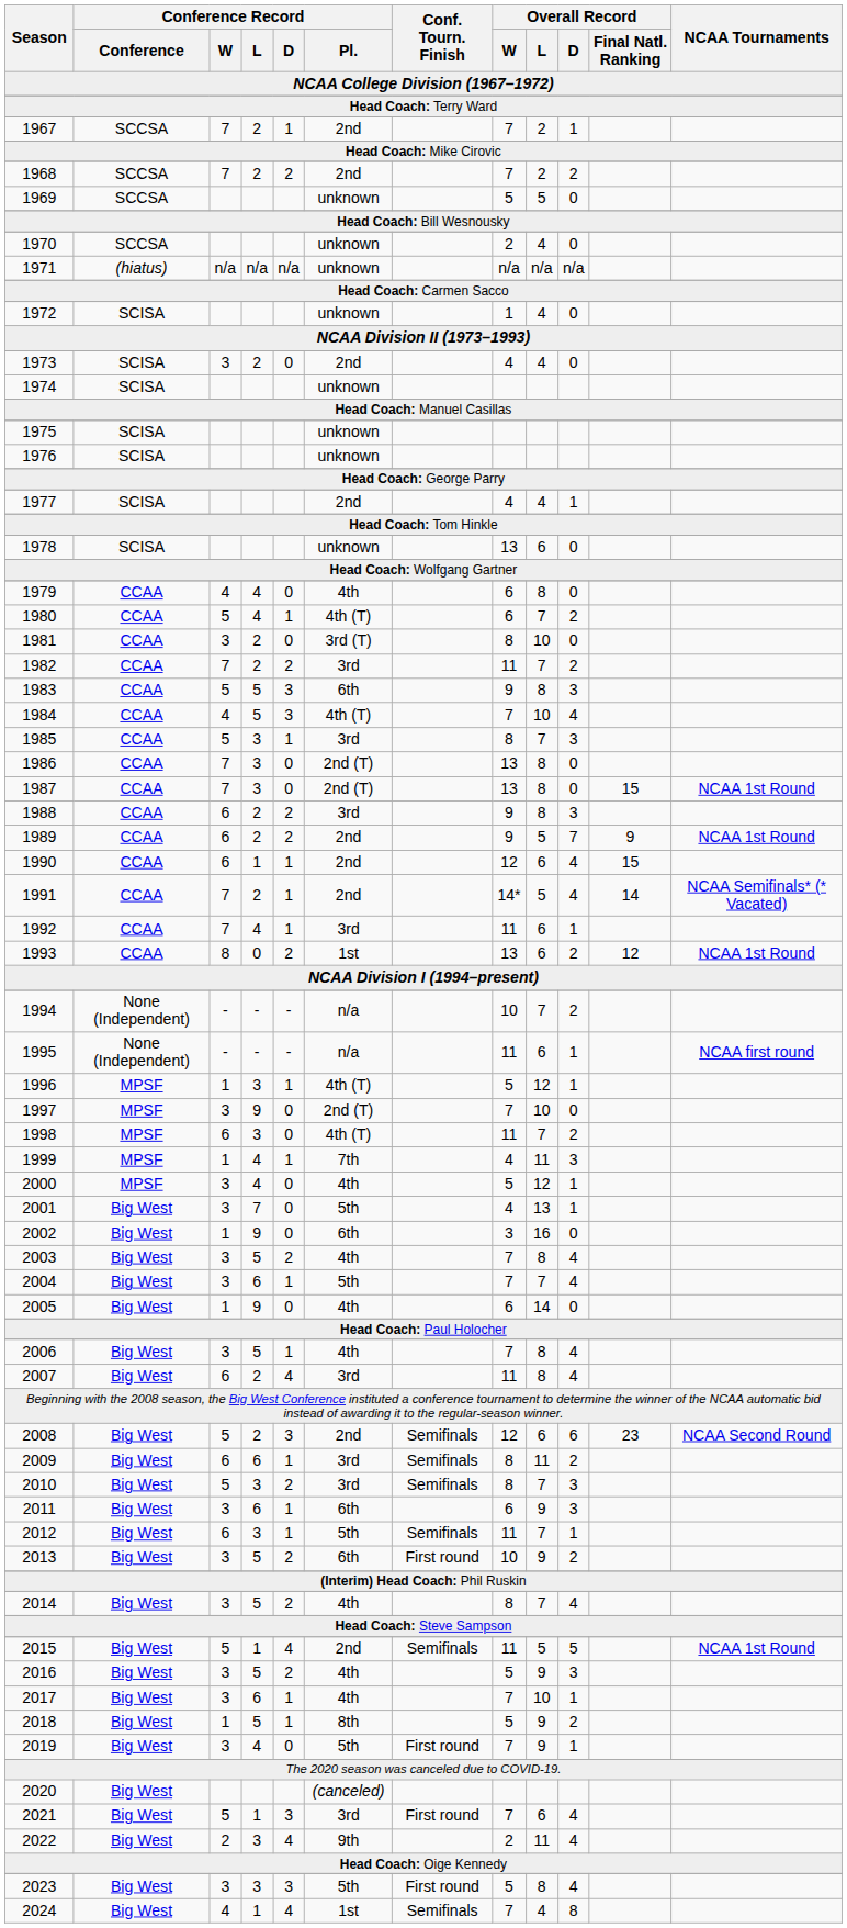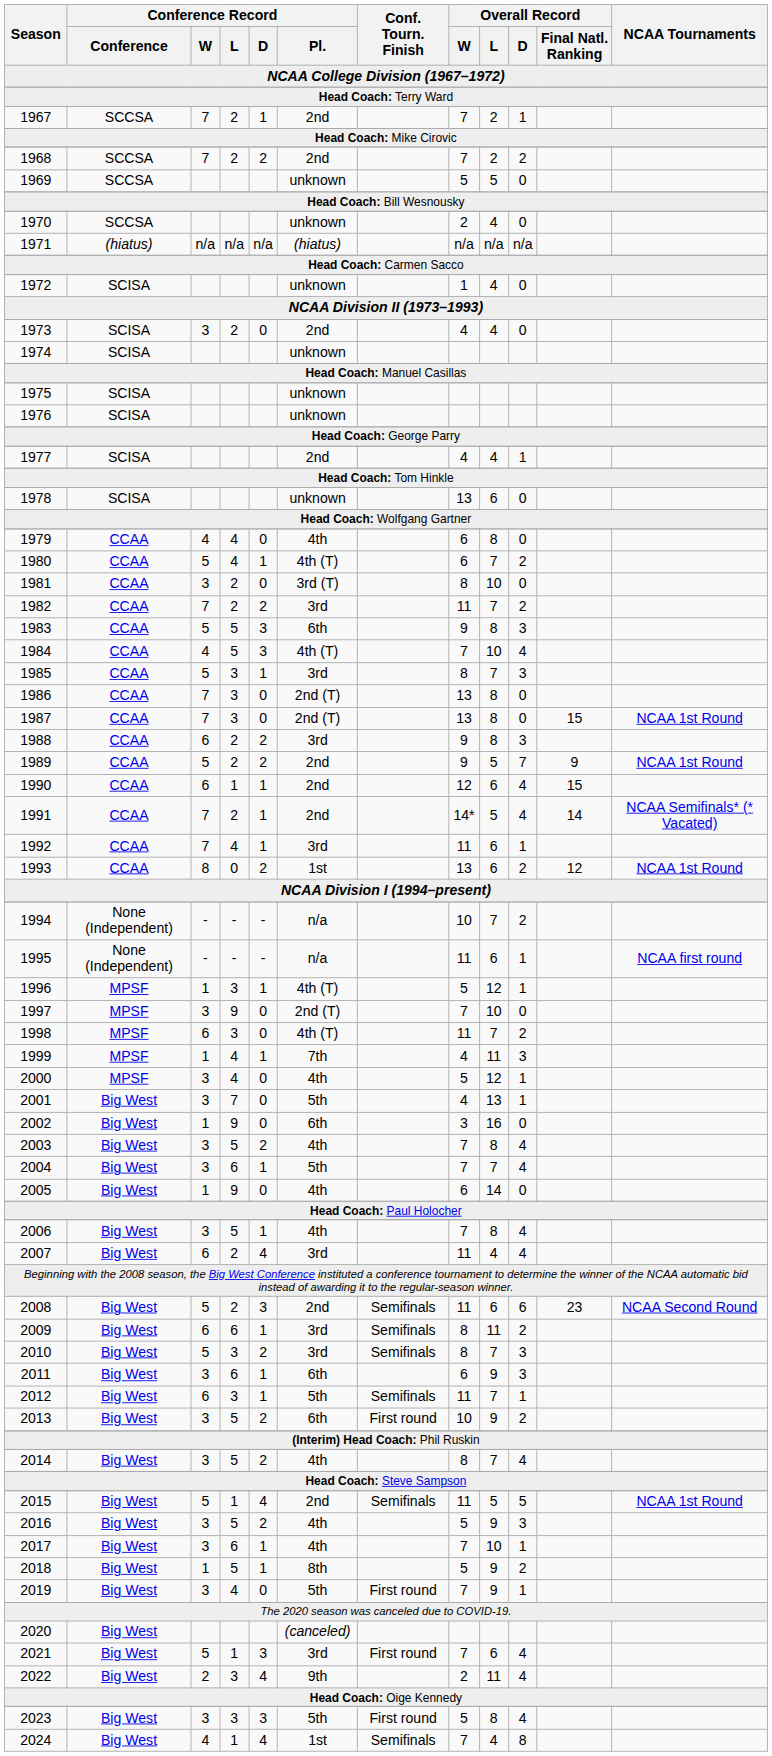 <table class="wikitable sortable" style="text-align: center">
 <tr>
 <th rowspan=2>Season</th>
 <th colspan="5">Conference Record</th>
 <th rowspan=2>Conf.<br>Tourn. Finish</th>
 <th colspan="4">Overall Record</th>
 <th rowspan=2>NCAA Tournaments</th>
 </tr>
 <tr>
 <th>Conference</th>
 <th>W</th>
 <th>L</th>
 <th>D</th>
 <th>Pl.</th>
 <th>W</th>
 <th>L</th>
 <th>D</th>
 <th>Final Natl.<br>Ranking</th>
 </tr>
 <tr>
 <td colspan="12" style="background:#eee; font-size:100%;"><strong><em>NCAA College Division (1967–1972)</em></strong></td>
 </tr>
 <tr>
 </tr>
 <tr>
 </tr>
 <tr>
 <td colspan="12" style="background:#eee; font-size:85%;"><strong>Head Coach:</strong> Terry Ward</td>
 </tr>
 <tr>
 </tr>
 <tr>
 <td>1967</td>
 <td>SCCSA</td>
 <td>7</td>
 <td>2</td>
 <td>1</td>
 <td>2nd</td>
 <td></td>
 <td>7</td>
 <td>2</td>
 <td>1</td>
 <td></td>
 <td></td>
 </tr>
 <tr>
 </tr>
 <tr>
 <td colspan="12" style="background:#eee; font-size:85%;"><strong>Head Coach:</strong> Mike Cirovic</td>
 </tr>
 <tr>
 </tr>
 <tr>
 <td>1968</td>
 <td>SCCSA</td>
 <td>7</td>
 <td>2</td>
 <td>2</td>
 <td>2nd</td>
 <td></td>
 <td>7</td>
 <td>2</td>
 <td>2</td>
 <td></td>
 <td></td>
 </tr>
 <tr>
 <td>1969</td>
 <td>SCCSA</td>
 <td></td>
 <td></td>
 <td></td>
 <td>unknown</td>
 <td></td>
 <td>5</td>
 <td>5</td>
 <td>0</td>
 <td></td>
 <td></td>
 </tr>
 <tr>
 </tr>
 <tr>
 <td colspan="12" style="background:#eee; font-size:85%;"><strong>Head Coach:</strong> Bill Wesnousky</td>
 </tr>
 <tr>
 </tr>
 <tr>
 <td>1970</td>
 <td>SCCSA</td>
 <td></td>
 <td></td>
 <td></td>
 <td>unknown</td>
 <td></td>
 <td>2</td>
 <td>4</td>
 <td>0</td>
 <td></td>
 <td></td>
 </tr>
 <tr>
 <td>1971</td>
 <td><em>(hiatus)</em></td>
 <td>n/a</td>
 <td>n/a</td>
 <td>n/a</td>
-<td>unknown</td>
+<td><em>(hiatus)</em></td>
 <td></td>
 <td>n/a</td>
 <td>n/a</td>
 <td>n/a</td>
 <td></td>
 <td></td>
 </tr>
 <tr>
 </tr>
 <tr>
 <td colspan="12" style="background:#eee; font-size:85%;"><strong>Head Coach:</strong> Carmen Sacco</td>
 </tr>
 <tr>
 </tr>
 <tr>
 <td>1972</td>
 <td>SCISA</td>
 <td></td>
 <td></td>
 <td></td>
 <td>unknown</td>
 <td></td>
 <td>1</td>
 <td>4</td>
 <td>0</td>
 <td></td>
 <td></td>
 </tr>
 <tr>
 <td colspan="12" style="background:#eee; font-size:100%;"><strong><em>NCAA Division II (1973–1993)</em></strong></td>
 </tr>
 <tr>
 </tr>
 <tr>
 <td>1973</td>
 <td>SCISA</td>
 <td>3</td>
 <td>2</td>
 <td>0</td>
 <td>2nd</td>
 <td></td>
 <td>4</td>
 <td>4</td>
 <td>0</td>
 <td></td>
 <td></td>
 </tr>
 <tr>
 <td>1974</td>
 <td>SCISA</td>
 <td></td>
 <td></td>
 <td></td>
 <td>unknown</td>
 <td></td>
 <td></td>
 <td></td>
 <td></td>
 <td></td>
 <td></td>
 </tr>
 <tr>
 </tr>
 <tr>
 <td colspan="12" style="background:#eee; font-size:85%;"><strong>Head Coach:</strong> Manuel Casillas</td>
 </tr>
 <tr>
 </tr>
 <tr>
 <td>1975</td>
 <td>SCISA</td>
 <td></td>
 <td></td>
 <td></td>
 <td>unknown</td>
 <td></td>
 <td></td>
 <td></td>
 <td></td>
 <td></td>
 <td></td>
 </tr>
 <tr>
 <td>1976</td>
 <td>SCISA</td>
 <td></td>
 <td></td>
 <td></td>
 <td>unknown</td>
 <td></td>
 <td></td>
 <td></td>
 <td></td>
 <td></td>
 <td></td>
 </tr>
 <tr>
 </tr>
 <tr>
 <td colspan="12" style="background:#eee; font-size:85%;"><strong>Head Coach:</strong> George Parry</td>
 </tr>
 <tr>
 </tr>
 <tr>
 <td>1977</td>
 <td>SCISA</td>
 <td></td>
 <td></td>
 <td></td>
 <td>2nd</td>
 <td></td>
 <td>4</td>
 <td>4</td>
 <td>1</td>
 <td></td>
 <td></td>
 </tr>
 <tr>
 </tr>
 <tr>
 <td colspan="12" style="background:#eee; font-size:85%;"><strong>Head Coach:</strong> Tom Hinkle</td>
 </tr>
 <tr>
 </tr>
 <tr>
 <td>1978</td>
 <td>SCISA</td>
 <td></td>
 <td></td>
 <td></td>
 <td>unknown</td>
 <td></td>
 <td>13</td>
 <td>6</td>
 <td>0</td>
 <td></td>
 <td></td>
 </tr>
 <tr>
 </tr>
 <tr>
 <td colspan="12" style="background:#eee; font-size:85%;"><strong>Head Coach:</strong> Wolfgang Gartner</td>
 </tr>
 <tr>
 </tr>
 <tr>
 <td>1979</td>
 <td><a href='#'>CCAA</a></td>
 <td>4</td>
 <td>4</td>
 <td>0</td>
 <td>4th</td>
 <td></td>
 <td>6</td>
 <td>8</td>
 <td>0</td>
 <td></td>
 <td></td>
 </tr>
 <tr>
 <td>1980</td>
 <td><a href='#'>CCAA</a></td>
 <td>5</td>
 <td>4</td>
 <td>1</td>
 <td>4th (T)</td>
 <td></td>
 <td>6</td>
 <td>7</td>
 <td>2</td>
 <td></td>
 <td></td>
 </tr>
 <tr>
 <td>1981</td>
 <td><a href='#'>CCAA</a></td>
 <td>3</td>
 <td>2</td>
 <td>0</td>
 <td>3rd (T)</td>
 <td></td>
 <td>8</td>
 <td>10</td>
 <td>0</td>
 <td></td>
 <td></td>
 </tr>
 <tr>
 <td>1982</td>
 <td><a href='#'>CCAA</a></td>
 <td>7</td>
 <td>2</td>
 <td>2</td>
 <td>3rd</td>
 <td></td>
 <td>11</td>
 <td>7</td>
 <td>2</td>
 <td></td>
 <td></td>
 </tr>
 <tr>
 <td>1983</td>
 <td><a href='#'>CCAA</a></td>
 <td>5</td>
 <td>5</td>
 <td>3</td>
 <td>6th</td>
 <td></td>
 <td>9</td>
 <td>8</td>
 <td>3</td>
 <td></td>
 <td></td>
 </tr>
 <tr>
 <td>1984</td>
 <td><a href='#'>CCAA</a></td>
 <td>4</td>
 <td>5</td>
 <td>3</td>
 <td>4th (T)</td>
 <td></td>
 <td>7</td>
 <td>10</td>
 <td>4</td>
 <td></td>
 <td></td>
 </tr>
 <tr>
 <td>1985</td>
 <td><a href='#'>CCAA</a></td>
 <td>5</td>
 <td>3</td>
 <td>1</td>
 <td>3rd</td>
 <td></td>
 <td>8</td>
 <td>7</td>
 <td>3</td>
 <td></td>
 <td></td>
 </tr>
 <tr>
 <td>1986</td>
 <td><a href='#'>CCAA</a></td>
 <td>7</td>
 <td>3</td>
 <td>0</td>
 <td>2nd (T)</td>
 <td></td>
 <td>13</td>
 <td>8</td>
 <td>0</td>
 <td></td>
 <td></td>
 </tr>
 <tr>
 <td>1987</td>
 <td><a href='#'>CCAA</a></td>
 <td>7</td>
 <td>3</td>
 <td>0</td>
 <td>2nd (T)</td>
 <td></td>
 <td>13</td>
 <td>8</td>
 <td>0</td>
 <td>15</td>
 <td><a href='#'>NCAA 1st Round</a></td>
 </tr>
 <tr>
 <td>1988</td>
 <td><a href='#'>CCAA</a></td>
 <td>6</td>
 <td>2</td>
 <td>2</td>
 <td>3rd</td>
 <td></td>
 <td>9</td>
 <td>8</td>
 <td>3</td>
 <td></td>
 <td></td>
 </tr>
 <tr>
 <td>1989</td>
 <td><a href='#'>CCAA</a></td>
-<td>6</td>
+<td>5</td>
 <td>2</td>
 <td>2</td>
 <td>2nd</td>
 <td></td>
 <td>9</td>
 <td>5</td>
 <td>7</td>
 <td>9</td>
 <td><a href='#'>NCAA 1st Round</a></td>
 </tr>
 <tr>
 <td>1990</td>
 <td><a href='#'>CCAA</a></td>
 <td>6</td>
 <td>1</td>
 <td>1</td>
 <td>2nd</td>
 <td></td>
 <td>12</td>
 <td>6</td>
 <td>4</td>
 <td>15</td>
 <td></td>
 </tr>
 <tr>
 <td>1991</td>
 <td><a href='#'>CCAA</a></td>
 <td>7</td>
 <td>2</td>
 <td>1</td>
 <td>2nd</td>
 <td></td>
 <td>14*</td>
 <td>5</td>
 <td>4</td>
 <td>14</td>
 <td><a href='#'>NCAA Semifinals* (* Vacated)</a></td>
 </tr>
 <tr>
 <td>1992</td>
 <td><a href='#'>CCAA</a></td>
 <td>7</td>
 <td>4</td>
 <td>1</td>
 <td>3rd</td>
 <td></td>
 <td>11</td>
 <td>6</td>
 <td>1</td>
 <td></td>
 <td></td>
 </tr>
 <tr>
 <td>1993</td>
 <td><a href='#'>CCAA</a></td>
 <td>8</td>
 <td>0</td>
 <td>2</td>
 <td>1st</td>
 <td></td>
 <td>13</td>
 <td>6</td>
 <td>2</td>
 <td>12</td>
 <td><a href='#'>NCAA 1st Round</a></td>
 </tr>
 <tr>
 <td colspan="12" style="background:#eee; font-size:100%;"><strong><em>NCAA Division I (1994–present)</em></strong></td>
 </tr>
 <tr>
 </tr>
 <tr>
 <td>1994</td>
 <td>None (Independent)</td>
 <td>-</td>
 <td>-</td>
 <td>-</td>
 <td>n/a</td>
 <td></td>
 <td>10</td>
 <td>7</td>
 <td>2</td>
 <td></td>
 <td></td>
 </tr>
 <tr>
 <td>1995</td>
 <td>None (Independent)</td>
 <td>-</td>
 <td>-</td>
 <td>-</td>
 <td>n/a</td>
 <td></td>
 <td>11</td>
 <td>6</td>
 <td>1</td>
 <td></td>
 <td><a href='#'>NCAA first round</a></td>
 </tr>
 <tr>
 <td>1996</td>
 <td><a href='#'>MPSF</a></td>
 <td>1</td>
 <td>3</td>
 <td>1</td>
 <td>4th (T)</td>
 <td></td>
 <td>5</td>
 <td>12</td>
 <td>1</td>
 <td></td>
 <td></td>
 </tr>
 <tr>
 <td>1997</td>
 <td><a href='#'>MPSF</a></td>
 <td>3</td>
 <td>9</td>
 <td>0</td>
 <td>2nd (T)</td>
 <td></td>
 <td>7</td>
 <td>10</td>
 <td>0</td>
 <td></td>
 <td></td>
 </tr>
 <tr>
 <td>1998</td>
 <td><a href='#'>MPSF</a></td>
 <td>6</td>
 <td>3</td>
 <td>0</td>
 <td>4th (T)</td>
 <td></td>
 <td>11</td>
 <td>7</td>
 <td>2</td>
 <td></td>
 <td></td>
 </tr>
 <tr>
 <td>1999</td>
 <td><a href='#'>MPSF</a></td>
 <td>1</td>
 <td>4</td>
 <td>1</td>
 <td>7th</td>
 <td></td>
 <td>4</td>
 <td>11</td>
 <td>3</td>
 <td></td>
 <td></td>
 </tr>
 <tr>
 <td>2000</td>
 <td><a href='#'>MPSF</a></td>
 <td>3</td>
 <td>4</td>
 <td>0</td>
 <td>4th</td>
 <td></td>
 <td>5</td>
 <td>12</td>
 <td>1</td>
 <td></td>
 <td></td>
 </tr>
 <tr>
 <td>2001</td>
 <td><a href='#'>Big West</a></td>
 <td>3</td>
 <td>7</td>
 <td>0</td>
 <td>5th</td>
 <td></td>
 <td>4</td>
 <td>13</td>
 <td>1</td>
 <td></td>
 <td></td>
 </tr>
 <tr>
 <td>2002</td>
 <td><a href='#'>Big West</a></td>
 <td>1</td>
 <td>9</td>
 <td>0</td>
 <td>6th</td>
 <td></td>
 <td>3</td>
 <td>16</td>
 <td>0</td>
 <td></td>
 <td></td>
 </tr>
 <tr>
 <td>2003</td>
 <td><a href='#'>Big West</a></td>
 <td>3</td>
 <td>5</td>
 <td>2</td>
 <td>4th</td>
 <td></td>
 <td>7</td>
 <td>8</td>
 <td>4</td>
 <td></td>
 <td></td>
 </tr>
 <tr>
 <td>2004</td>
 <td><a href='#'>Big West</a></td>
 <td>3</td>
 <td>6</td>
 <td>1</td>
 <td>5th</td>
 <td></td>
 <td>7</td>
 <td>7</td>
 <td>4</td>
 <td></td>
 <td></td>
 </tr>
 <tr>
 <td>2005</td>
 <td><a href='#'>Big West</a></td>
 <td>1</td>
 <td>9</td>
 <td>0</td>
 <td>4th</td>
 <td></td>
 <td>6</td>
 <td>14</td>
 <td>0</td>
 <td></td>
 <td></td>
 </tr>
 <tr>
 </tr>
 <tr>
 <td colspan="12" style="background:#eee; font-size:85%;"><strong>Head Coach:</strong> <a href='#'>Paul Holocher</a></td>
 </tr>
 <tr>
 </tr>
 <tr>
 <td>2006</td>
 <td><a href='#'>Big West</a></td>
 <td>3</td>
 <td>5</td>
 <td>1</td>
 <td>4th</td>
 <td></td>
 <td>7</td>
 <td>8</td>
 <td>4</td>
 <td></td>
 <td></td>
 </tr>
 <tr>
 <td>2007</td>
 <td><a href='#'>Big West</a></td>
 <td>6</td>
 <td>2</td>
 <td>4</td>
 <td>3rd</td>
 <td></td>
 <td>11</td>
-<td>8</td>
+<td>4</td>
 <td>4</td>
 <td></td>
 <td></td>
 </tr>
 <tr>
 <td colspan="12" style="background:#eee; font-size:80%;"><em>Beginning with the 2008 season, the <a href='#'>Big West Conference</a> instituted a conference tournament to determine the winner of the NCAA automatic bid instead of awarding it to the regular-season winner.</em></td>
 </tr>
 <tr>
 <td>2008</td>
 <td><a href='#'>Big West</a></td>
 <td>5</td>
 <td>2</td>
 <td>3</td>
 <td>2nd</td>
 <td>Semifinals</td>
-<td>12</td>
+<td>11</td>
 <td>6</td>
 <td>6</td>
 <td align=center>23</td>
 <td><a href='#'>NCAA Second Round</a></td>
 </tr>
 <tr>
 <td>2009</td>
 <td><a href='#'>Big West</a></td>
 <td>6</td>
 <td>6</td>
 <td>1</td>
 <td>3rd</td>
 <td>Semifinals</td>
 <td>8</td>
 <td>11</td>
 <td>2</td>
 <td></td>
 <td></td>
 </tr>
 <tr>
 <td>2010</td>
 <td><a href='#'>Big West</a></td>
 <td>5</td>
 <td>3</td>
 <td>2</td>
 <td>3rd</td>
 <td>Semifinals</td>
 <td>8</td>
 <td>7</td>
 <td>3</td>
 <td></td>
 <td></td>
 </tr>
 <tr>
 <td>2011</td>
 <td><a href='#'>Big West</a></td>
 <td>3</td>
 <td>6</td>
 <td>1</td>
 <td>6th</td>
 <td></td>
 <td>6</td>
 <td>9</td>
 <td>3</td>
 <td></td>
 <td></td>
 </tr>
 <tr>
 <td>2012</td>
 <td><a href='#'>Big West</a></td>
 <td>6</td>
 <td>3</td>
 <td>1</td>
 <td>5th</td>
 <td>Semifinals</td>
 <td>11</td>
 <td>7</td>
 <td>1</td>
 <td></td>
 <td></td>
 </tr>
 <tr>
 <td>2013</td>
 <td><a href='#'>Big West</a></td>
 <td>3</td>
 <td>5</td>
 <td>2</td>
 <td>6th</td>
 <td>First round</td>
 <td>10</td>
 <td>9</td>
 <td>2</td>
 <td></td>
 <td></td>
 </tr>
 <tr>
 </tr>
 <tr>
 <td colspan="12" style="background:#eee; font-size:85%;"><strong>(Interim) Head Coach:</strong> Phil Ruskin</td>
 </tr>
 <tr>
 </tr>
 <tr>
 <td>2014</td>
 <td><a href='#'>Big West</a></td>
 <td>3</td>
 <td>5</td>
 <td>2</td>
 <td>4th</td>
 <td></td>
 <td>8</td>
 <td>7</td>
 <td>4</td>
 <td></td>
 <td></td>
 </tr>
 <tr>
 </tr>
 <tr>
 <td colspan="12" style="background:#eee; font-size:85%;"><strong>Head Coach:</strong> <a href='#'>Steve Sampson</a></td>
 </tr>
 <tr>
 </tr>
 <tr>
 <td>2015</td>
 <td><a href='#'>Big West</a></td>
 <td>5</td>
 <td>1</td>
 <td>4</td>
 <td>2nd</td>
 <td>Semifinals</td>
 <td>11</td>
 <td>5</td>
 <td>5</td>
 <td></td>
 <td><a href='#'>NCAA 1st Round</a></td>
 </tr>
 <tr>
 <td>2016</td>
 <td><a href='#'>Big West</a></td>
 <td>3</td>
 <td>5</td>
 <td>2</td>
 <td>4th</td>
 <td></td>
 <td>5</td>
 <td>9</td>
 <td>3</td>
 <td></td>
 <td></td>
 </tr>
 <tr>
 <td>2017</td>
 <td><a href='#'>Big West</a></td>
 <td>3</td>
 <td>6</td>
 <td>1</td>
 <td>4th</td>
 <td></td>
 <td>7</td>
 <td>10</td>
 <td>1</td>
 <td></td>
 <td></td>
 </tr>
 <tr>
 <td>2018</td>
 <td><a href='#'>Big West</a></td>
 <td>1</td>
 <td>5</td>
 <td>1</td>
 <td>8th</td>
 <td></td>
 <td>5</td>
 <td>9</td>
 <td>2</td>
 <td></td>
 <td></td>
 </tr>
 <tr>
 <td>2019</td>
 <td><a href='#'>Big West</a></td>
 <td>3</td>
 <td>4</td>
 <td>0</td>
 <td>5th</td>
 <td>First round</td>
 <td>7</td>
 <td>9</td>
 <td>1</td>
 <td></td>
 <td></td>
 </tr>
 <tr>
 </tr>
 <tr>
 <td colspan="12" style="background:#eee; font-size:80%;"><em>The 2020 season was canceled due to COVID-19.</em></td>
 </tr>
 <tr>
 <td>2020</td>
 <td><a href='#'>Big West</a></td>
 <td></td>
 <td></td>
 <td></td>
 <td><em>(canceled)</em></td>
 <td></td>
 <td></td>
 <td></td>
 <td></td>
 <td></td>
 <td></td>
 </tr>
 <tr>
 <td>2021</td>
 <td><a href='#'>Big West</a></td>
 <td>5</td>
 <td>1</td>
 <td>3</td>
 <td>3rd</td>
 <td>First round</td>
 <td>7</td>
 <td>6</td>
 <td>4</td>
 <td></td>
 <td></td>
 </tr>
 <tr>
 <td>2022</td>
 <td><a href='#'>Big West</a></td>
 <td>2</td>
 <td>3</td>
 <td>4</td>
 <td>9th</td>
 <td></td>
 <td>2</td>
 <td>11</td>
 <td>4</td>
 <td></td>
 <td></td>
 </tr>
 <tr>
 <td colspan="12" style="background:#eee; font-size:85%;"><strong>Head Coach:</strong> Oige Kennedy</td>
 </tr>
 <tr>
 </tr>
 <tr>
 <td>2023</td>
 <td><a href='#'>Big West</a></td>
 <td>3</td>
 <td>3</td>
 <td>3</td>
 <td>5th</td>
 <td>First round</td>
 <td>5</td>
 <td>8</td>
 <td>4</td>
 <td></td>
 <td></td>
 </tr>
 <tr>
 <td>2024</td>
 <td><a href='#'>Big West</a></td>
 <td>4</td>
 <td>1</td>
 <td>4</td>
 <td>1st</td>
 <td>Semifinals</td>
 <td>7</td>
 <td>4</td>
 <td>8</td>
 <td></td>
 <td></td>
 </tr>
 </table>
